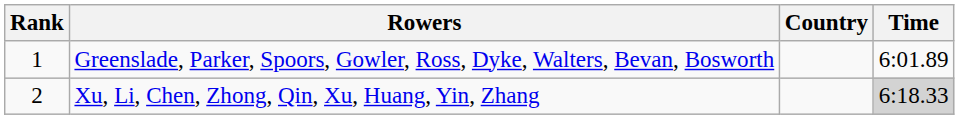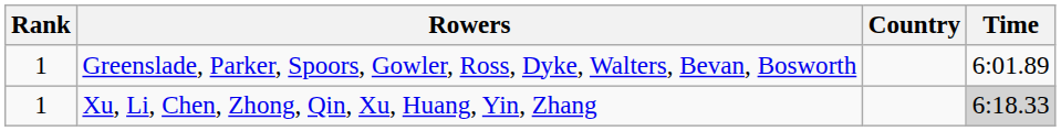 <table class="wikitable" style="text-align:center">
 <tr>
 <th>Rank</th>
 <th>Rowers</th>
 <th>Country</th>
 <th>Time</th>
 </tr>
 <tr>
 <td>1</td>
 <td align="left"><a href='#'>Greenslade</a>, <a href='#'>Parker</a>, <a href='#'>Spoors</a>, <a href='#'>Gowler</a>, <a href='#'>Ross</a>, <a href='#'>Dyke</a>, <a href='#'>Walters</a>, <a href='#'>Bevan</a>, <a href='#'>Bosworth</a></td>
 <td align="left"></td>
 <td>6:01.89</td>
 </tr>
 <tr>
-<td>2</td>
+<td>1</td>
 <td align="left"><a href='#'>Xu</a>, <a href='#'>Li</a>, <a href='#'>Chen</a>, <a href='#'>Zhong</a>, <a href='#'>Qin</a>, <a href='#'>Xu</a>, <a href='#'>Huang</a>, <a href='#'>Yin</a>, <a href='#'>Zhang</a></td>
 <td align="left"></td>
 <td style="background: lightgrey;">6:18.33</td>
 </tr>
 </table>
